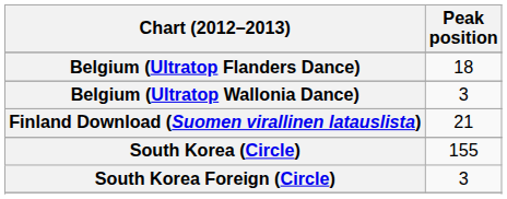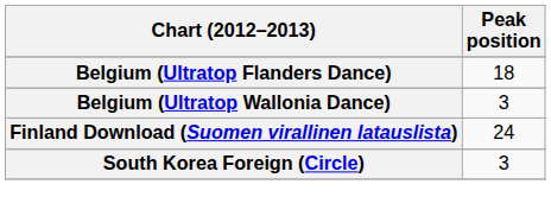 <table class="wikitable sortable plainrowheaders" style="text-align:center">
 <tr>
 <th scope="col">Chart (2012–2013)</th>
 <th scope="col">Peak<br>position</th>
 </tr>
 <tr>
 </tr>
 <tr>
 </tr>
 <tr>
 </tr>
 <tr>
 <th scope="row">Belgium (<a href='#'>Ultratop</a> Flanders Dance)</th>
 <td>18</td>
 </tr>
 <tr>
 </tr>
 <tr>
 <th scope="row">Belgium (<a href='#'>Ultratop</a> Wallonia Dance)</th>
 <td>3</td>
 </tr>
 <tr>
 </tr>
 <tr>
 </tr>
 <tr>
 </tr>
 <tr>
 <th scope="row">Finland Download (<em><a href='#'>Suomen virallinen latauslista</a></em>)</th>
-<td>21</td>
+<td>24</td>
 </tr>
 <tr>
 </tr>
 <tr>
 </tr>
 <tr>
 </tr>
 <tr>
 </tr>
 <tr>
 </tr>
 <tr>
 </tr>
 <tr>
 </tr>
 <tr>
 </tr>
 <tr>
-</tr>
-<tr>
-<th scope="row">South Korea (<a href='#'>Circle</a>)<br></th>
-<td>155</td>
 </tr>
 <tr>
 <th scope="row">South Korea Foreign (<a href='#'>Circle</a>)<br></th>
 <td>3</td>
 </tr>
 <tr>
 </tr>
 <tr>
 </tr>
 <tr>
 </tr>
 <tr>
 </tr>
 <tr>
 </tr>
 <tr>
 </tr>
 <tr>
 </tr>
 <tr>
 </tr>
 <tr>
 </tr>
 </table>
